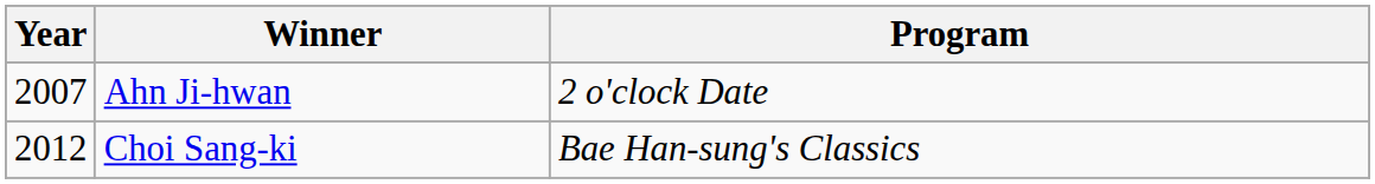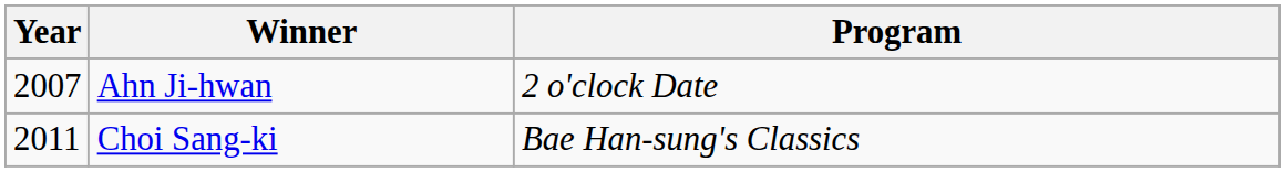 <table class="wikitable" style="width:600px">
 <tr>
 <th width=10>Year</th>
 <th>Winner</th>
 <th>Program</th>
 </tr>
 <tr>
 <td>2007</td>
 <td><a href='#'>Ahn Ji-hwan</a></td>
 <td><em>2 o'clock Date</em></td>
 </tr>
 <tr>
-<td>2012</td>
+<td>2011</td>
 <td><a href='#'>Choi Sang-ki</a></td>
 <td><em>Bae Han-sung's Classics</em></td>
 </tr>
 </table>
